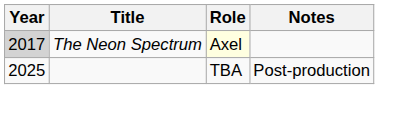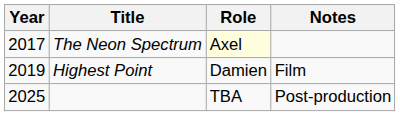 <table class="wikitable sortable">
 <tr>
 <th>Year</th>
 <th>Title</th>
 <th>Role</th>
 <th class="unsortable">Notes</th>
 </tr>
 <tr>
-<td style="background: lightgrey;">2017</td>
+<td>2017</td>
 <td data-sort-value="Neon Spectrum, The"><em>The Neon Spectrum</em></td>
 <td style="background: lightyellow;">Axel</td>
 <td></td>
+</tr>
+<tr>
+<td>2019</td>
+<td><em>Highest Point</em></td>
+<td>Damien</td>
+<td>Film</td>
 </tr>
 <tr>
 <td>2025</td>
 <td></td>
 <td>TBA</td>
 <td>Post-production</td>
 </tr>
 </table>
